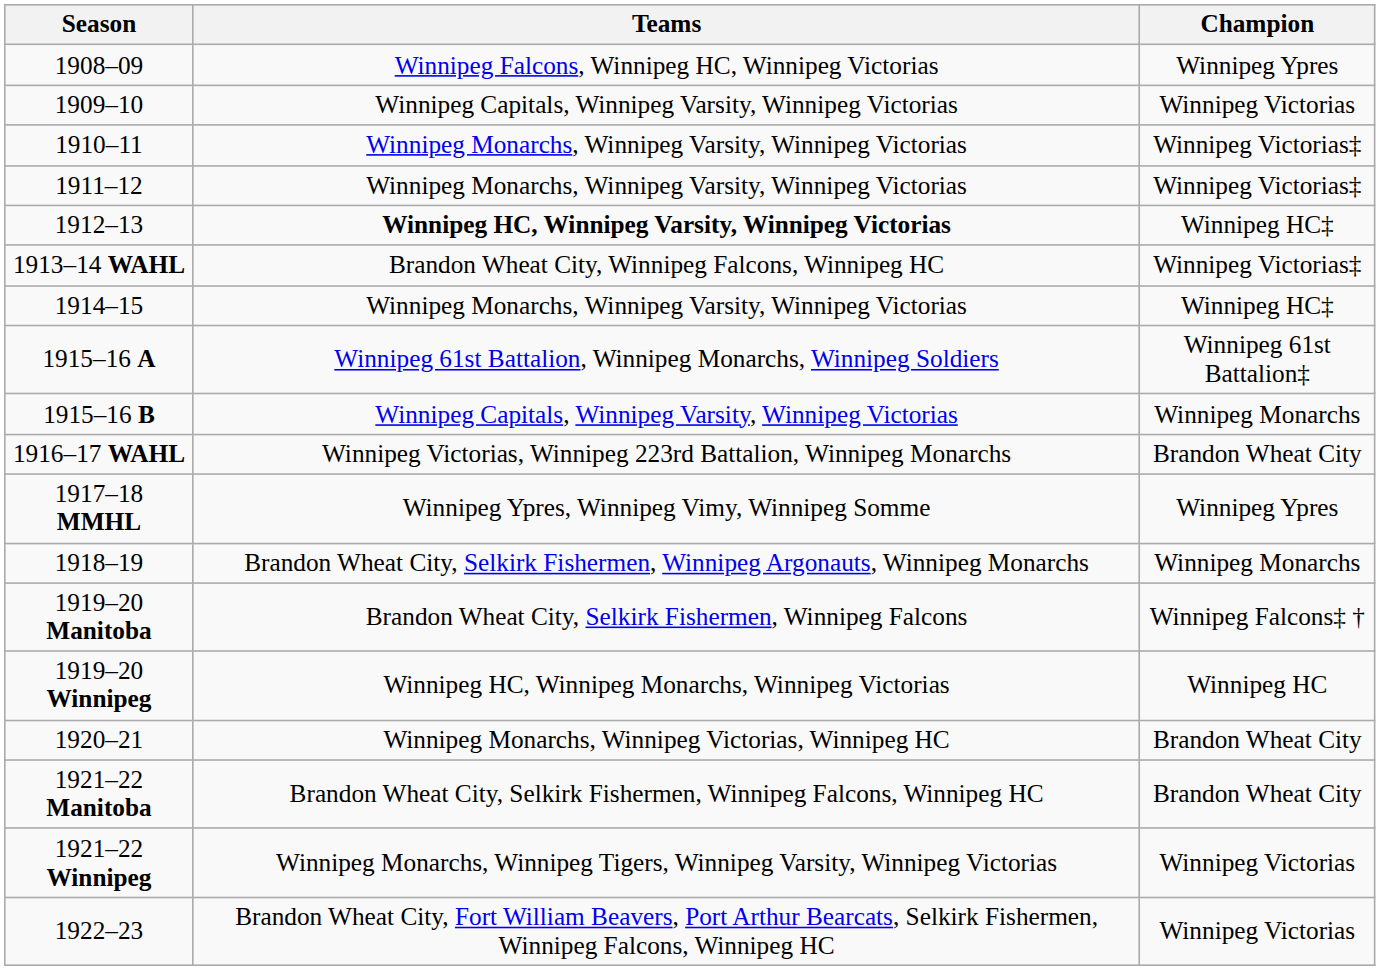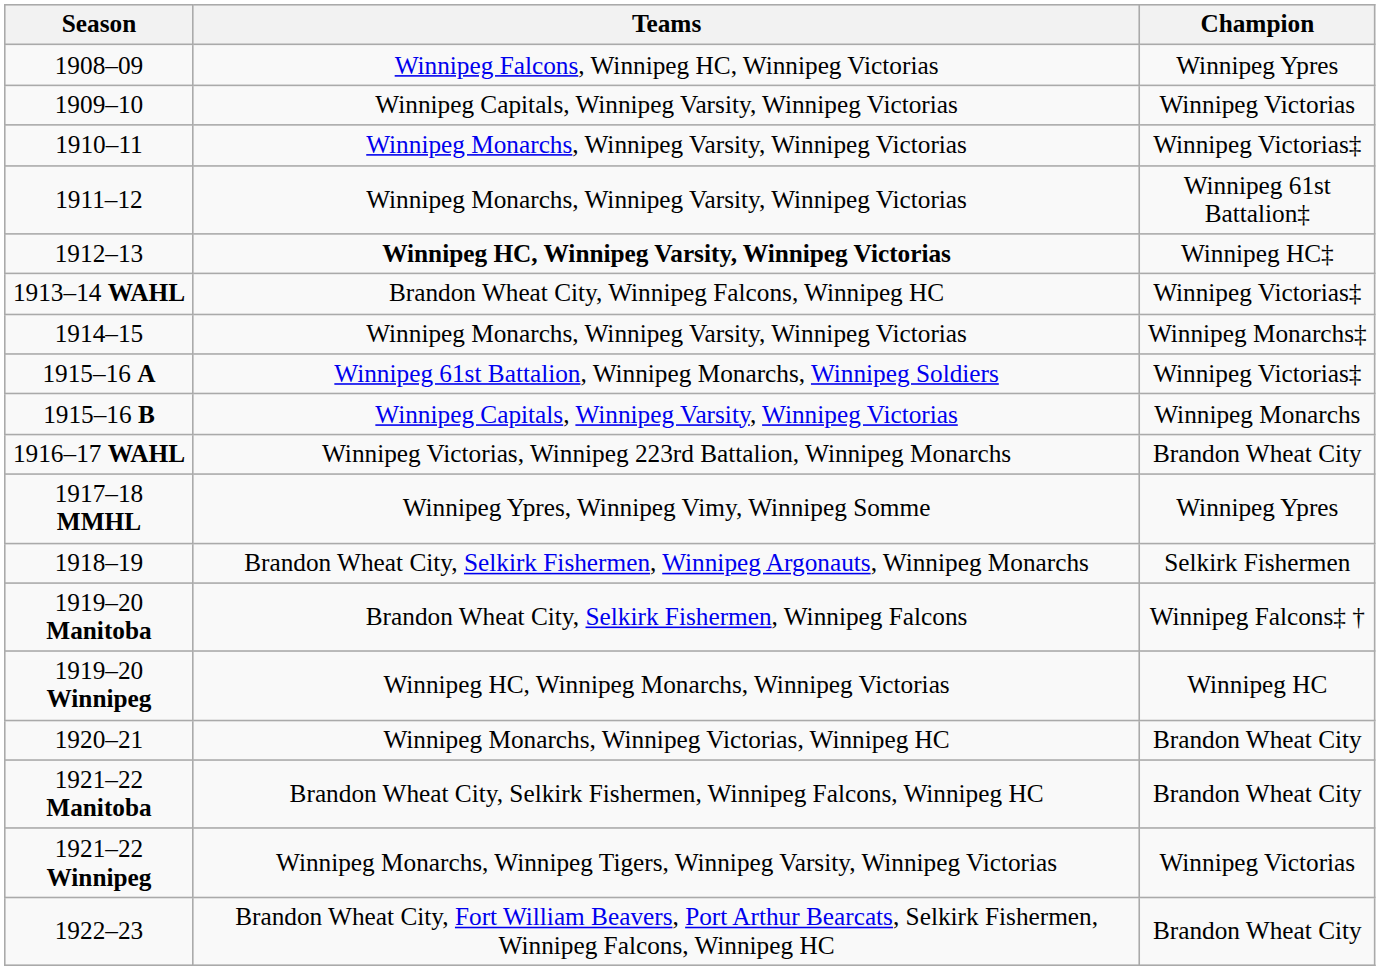 <table class="wikitable" style="text-align:center;">
 <tr>
 <th>Season</th>
 <th>Teams</th>
 <th>Champion</th>
 </tr>
 <tr>
 <td>1908–09</td>
 <td><a href='#'>Winnipeg Falcons</a>, Winnipeg HC, Winnipeg Victorias</td>
 <td>Winnipeg Ypres</td>
 </tr>
 <tr>
 <td>1909–10</td>
 <td>Winnipeg Capitals, Winnipeg Varsity, Winnipeg Victorias</td>
 <td>Winnipeg Victorias</td>
 </tr>
 <tr>
 <td>1910–11</td>
 <td><a href='#'>Winnipeg Monarchs</a>, Winnipeg Varsity, Winnipeg Victorias</td>
 <td>Winnipeg Victorias‡</td>
 </tr>
 <tr>
 <td>1911–12</td>
 <td>Winnipeg Monarchs, Winnipeg Varsity, Winnipeg Victorias</td>
-<td>Winnipeg Victorias‡</td>
+<td>Winnipeg 61st Battalion‡</td>
 </tr>
 <tr>
 <td>1912–13</td>
 <td><strong>Winnipeg HC, Winnipeg Varsity, Winnipeg Victorias</strong></td>
 <td>Winnipeg HC‡</td>
 </tr>
 <tr>
 <td>1913–14 <strong>WAHL</strong></td>
 <td>Brandon Wheat City, Winnipeg Falcons, Winnipeg HC</td>
 <td>Winnipeg Victorias‡</td>
 </tr>
 <tr>
 <td>1914–15</td>
 <td>Winnipeg Monarchs, Winnipeg Varsity, Winnipeg Victorias</td>
-<td>Winnipeg HC‡</td>
+<td>Winnipeg Monarchs‡</td>
 </tr>
 <tr>
 <td>1915–16 <strong>A</strong></td>
 <td><a href='#'>Winnipeg 61st Battalion</a>, Winnipeg Monarchs, <a href='#'>Winnipeg Soldiers</a></td>
-<td>Winnipeg 61st Battalion‡</td>
+<td>Winnipeg Victorias‡</td>
 </tr>
 <tr>
 <td>1915–16 <strong>B</strong></td>
 <td><a href='#'>Winnipeg Capitals</a>, <a href='#'>Winnipeg Varsity</a>, <a href='#'>Winnipeg Victorias</a></td>
 <td>Winnipeg Monarchs</td>
 </tr>
 <tr>
 <td>1916–17 <strong>WAHL</strong></td>
 <td>Winnipeg Victorias, Winnipeg 223rd Battalion, Winnipeg Monarchs</td>
 <td>Brandon Wheat City</td>
 </tr>
 <tr>
 <td>1917–18 <strong>MMHL</strong></td>
 <td>Winnipeg Ypres, Winnipeg Vimy, Winnipeg Somme</td>
 <td>Winnipeg Ypres</td>
 </tr>
 <tr>
 <td>1918–19</td>
 <td>Brandon Wheat City, <a href='#'>Selkirk Fishermen</a>, <a href='#'>Winnipeg Argonauts</a>, Winnipeg Monarchs</td>
-<td>Winnipeg Monarchs</td>
+<td>Selkirk Fishermen</td>
 </tr>
 <tr>
 <td>1919–20 <strong>Manitoba</strong></td>
 <td>Brandon Wheat City, <a href='#'>Selkirk Fishermen</a>, Winnipeg Falcons</td>
 <td>Winnipeg Falcons‡ †</td>
 </tr>
 <tr>
 <td>1919–20 <strong>Winnipeg</strong></td>
 <td>Winnipeg HC, Winnipeg Monarchs, Winnipeg Victorias</td>
 <td>Winnipeg HC</td>
 </tr>
 <tr>
 <td>1920–21</td>
 <td>Winnipeg Monarchs, Winnipeg Victorias, Winnipeg HC</td>
 <td>Brandon Wheat City</td>
 </tr>
 <tr>
 <td>1921–22 <strong>Manitoba</strong></td>
 <td>Brandon Wheat City, Selkirk Fishermen, Winnipeg Falcons, Winnipeg HC</td>
 <td>Brandon Wheat City</td>
 </tr>
 <tr>
 <td>1921–22 <strong>Winnipeg</strong></td>
 <td>Winnipeg Monarchs, Winnipeg Tigers, Winnipeg Varsity, Winnipeg Victorias</td>
 <td>Winnipeg Victorias</td>
 </tr>
 <tr>
 <td>1922–23</td>
 <td>Brandon Wheat City, <a href='#'>Fort William Beavers</a>, <a href='#'>Port Arthur Bearcats</a>, Selkirk Fishermen, Winnipeg Falcons, Winnipeg HC</td>
-<td>Winnipeg Victorias</td>
+<td>Brandon Wheat City</td>
 </tr>
 <tr>
 </tr>
 </table>
